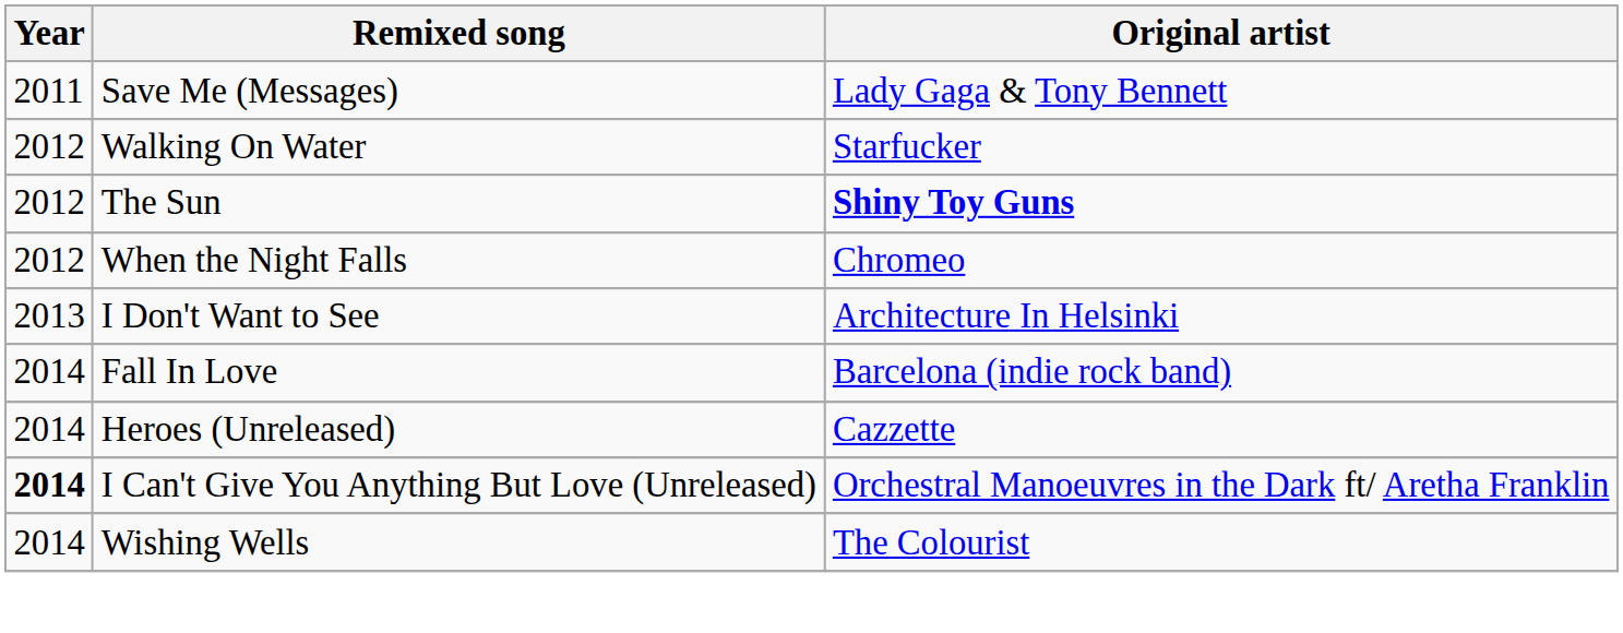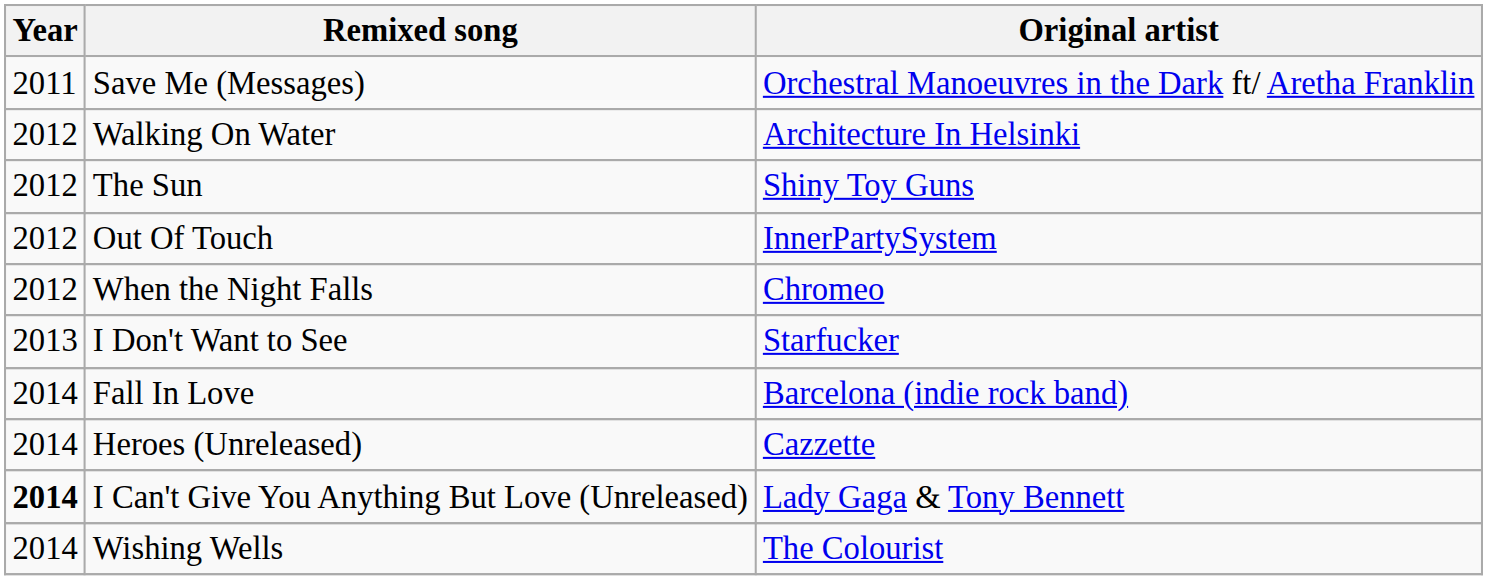 <table class="wikitable">
 <tr>
 <th>Year</th>
 <th>Remixed song</th>
 <th>Original artist</th>
 </tr>
 <tr>
 <td>2011</td>
 <td>Save Me (Messages)</td>
-<td><a href='#'>Lady Gaga</a> & <a href='#'>Tony Bennett</a></td>
+<td><a href='#'>Orchestral Manoeuvres in the Dark</a> ft/ <a href='#'>Aretha Franklin</a></td>
 </tr>
 <tr>
 </tr>
 <tr>
 <td>2012</td>
 <td>Walking On Water</td>
-<td><a href='#'>Starfucker</a></td>
+<td><a href='#'>Architecture In Helsinki</a></td>
 </tr>
 <tr>
 </tr>
 <tr>
 <td>2012</td>
 <td>The Sun</td>
-<td><strong><a href='#'>Shiny Toy Guns</a></strong></td>
+<td><a href='#'>Shiny Toy Guns</a></td>
 </tr>
 <tr>
+</tr>
+<tr>
+<td>2012</td>
+<td>Out Of Touch</td>
+<td><a href='#'>InnerPartySystem</a></td>
 </tr>
 <tr>
 </tr>
 <tr>
 <td>2012</td>
 <td>When the Night Falls</td>
 <td><a href='#'>Chromeo</a></td>
 </tr>
 <tr>
 </tr>
 <tr>
 <td>2013</td>
 <td>I Don't Want to See</td>
-<td><a href='#'>Architecture In Helsinki</a></td>
+<td><a href='#'>Starfucker</a></td>
 </tr>
 <tr>
 </tr>
 <tr>
 <td>2014</td>
 <td>Fall In Love</td>
 <td><a href='#'>Barcelona (indie rock band)</a></td>
 </tr>
 <tr>
 </tr>
 <tr>
 <td>2014</td>
 <td>Heroes (Unreleased)</td>
 <td><a href='#'>Cazzette</a></td>
 </tr>
 <tr>
 </tr>
 <tr>
 <td><strong>2014</strong></td>
 <td>I Can't Give You Anything But Love (Unreleased)</td>
-<td><a href='#'>Orchestral Manoeuvres in the Dark</a> ft/ <a href='#'>Aretha Franklin</a></td>
+<td><a href='#'>Lady Gaga</a> & <a href='#'>Tony Bennett</a></td>
 </tr>
 <tr>
 </tr>
 <tr>
 <td>2014</td>
 <td>Wishing Wells</td>
 <td><a href='#'>The Colourist</a></td>
 </tr>
 <tr>
 </tr>
 </table>
